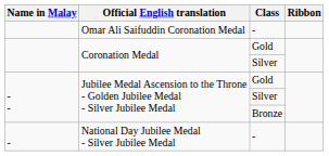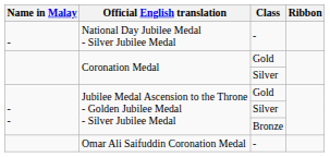 <table class="wikitable">
 <tr>
 <th>Name in <a href='#'>Malay</a></th>
 <th>Official <a href='#'>English</a> translation</th>
 <th>Class</th>
 <th>Ribbon</th>
 </tr>
 <tr>
-<td></td>
-<td>Omar Ali Saifuddin Coronation Medal</td>
+<td><br>- </td>
+<td>National Day Jubilee Medal<br>- Silver Jubilee Medal</td>
 <td>-</td>
 <td></td>
 </tr>
 <tr>
 <td rowspan="2"></td>
 <td rowspan="2">Coronation Medal</td>
 <td>Gold</td>
 <td rowspan="2"></td>
 </tr>
 <tr>
 <td>Silver</td>
 </tr>
 <tr>
 <td rowspan="3"><br>- <br>- </td>
 <td rowspan="3">Jubilee Medal Ascension to the Throne<br>- Golden Jubilee Medal<br>- Silver Jubilee Medal</td>
 <td>Gold</td>
 <td rowspan="3"> <br> </td>
 </tr>
 <tr>
 <td>Silver</td>
 </tr>
 <tr>
 <td>Bronze</td>
 </tr>
 <tr>
-<td><br>- </td>
-<td>National Day Jubilee Medal<br>- Silver Jubilee Medal</td>
+<td></td>
+<td>Omar Ali Saifuddin Coronation Medal</td>
 <td>-</td>
 <td></td>
 </tr>
 </table>
